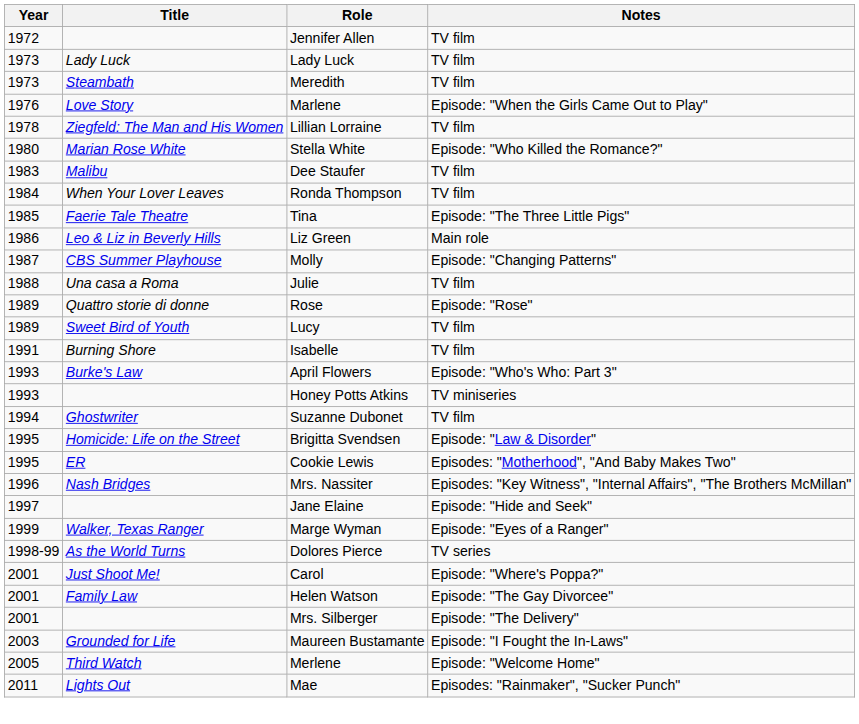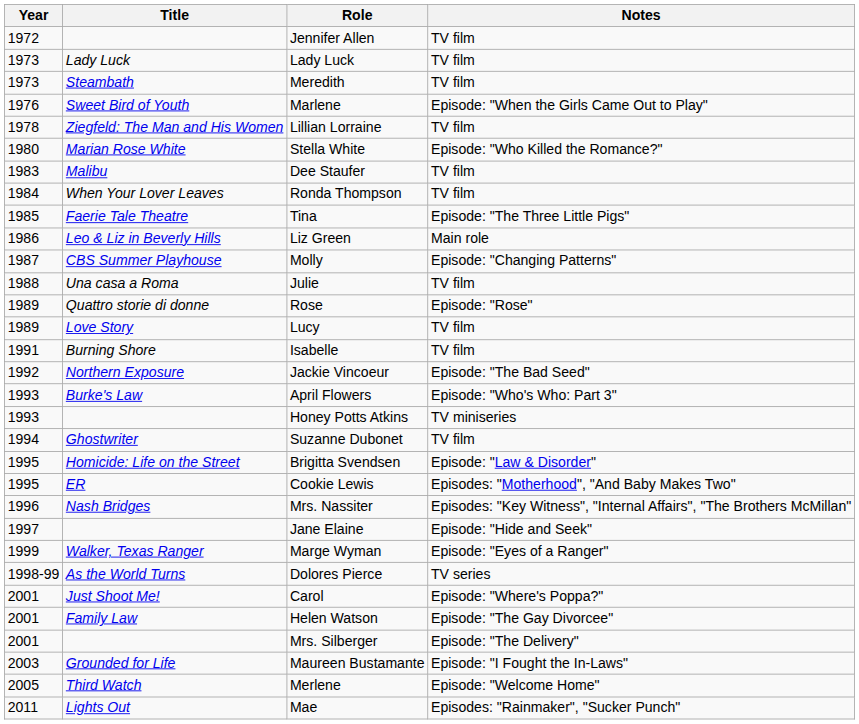 <table class="wikitable sortable">
 <tr>
 <th>Year</th>
 <th>Title</th>
 <th>Role</th>
 <th class="unsortable">Notes</th>
 </tr>
 <tr>
 <td>1972</td>
 <td><em></em></td>
 <td>Jennifer Allen</td>
 <td>TV film</td>
 </tr>
 <tr>
 <td>1973</td>
 <td><em>Lady Luck</em></td>
 <td>Lady Luck</td>
 <td>TV film</td>
 </tr>
 <tr>
 <td>1973</td>
 <td><em><a href='#'>Steambath</a></em></td>
 <td>Meredith</td>
 <td>TV film</td>
 </tr>
 <tr>
 <td>1976</td>
-<td><em><a href='#'>Love Story</a></em></td>
+<td><em><a href='#'>Sweet Bird of Youth</a></em></td>
 <td>Marlene</td>
 <td>Episode: "When the Girls Came Out to Play"</td>
 </tr>
 <tr>
 <td>1978</td>
 <td><em><a href='#'>Ziegfeld: The Man and His Women</a></em></td>
 <td>Lillian Lorraine</td>
 <td>TV film</td>
 </tr>
 <tr>
 <td>1980</td>
 <td><em><a href='#'>Marian Rose White</a></em></td>
 <td>Stella White</td>
 <td>Episode: "Who Killed the Romance?"</td>
 </tr>
 <tr>
 <td>1983</td>
 <td><em><a href='#'>Malibu</a></em></td>
 <td>Dee Staufer</td>
 <td>TV film</td>
 </tr>
 <tr>
 <td>1984</td>
 <td><em>When Your Lover Leaves</em></td>
 <td>Ronda Thompson</td>
 <td>TV film</td>
 </tr>
 <tr>
 <td>1985</td>
 <td><em><a href='#'>Faerie Tale Theatre</a></em></td>
 <td>Tina</td>
 <td>Episode: "The Three Little Pigs"</td>
 </tr>
 <tr>
 <td>1986</td>
 <td><em><a href='#'>Leo & Liz in Beverly Hills</a></em></td>
 <td>Liz Green</td>
 <td>Main role</td>
 </tr>
 <tr>
 <td>1987</td>
 <td><em><a href='#'>CBS Summer Playhouse</a></em></td>
 <td>Molly</td>
 <td>Episode: "Changing Patterns"</td>
 </tr>
 <tr>
 <td>1988</td>
 <td><em>Una casa a Roma</em></td>
 <td>Julie</td>
 <td>TV film</td>
 </tr>
 <tr>
 <td>1989</td>
 <td><em>Quattro storie di donne</em></td>
 <td>Rose</td>
 <td>Episode: "Rose"</td>
 </tr>
 <tr>
 <td>1989</td>
-<td><em><a href='#'>Sweet Bird of Youth</a></em></td>
+<td><em><a href='#'>Love Story</a></em></td>
 <td>Lucy</td>
 <td>TV film</td>
 </tr>
 <tr>
 <td>1991</td>
 <td><em>Burning Shore</em></td>
 <td>Isabelle</td>
 <td>TV film</td>
+</tr>
+<tr>
+<td>1992</td>
+<td><em><a href='#'>Northern Exposure</a></em></td>
+<td>Jackie Vincoeur</td>
+<td>Episode: "The Bad Seed"</td>
 </tr>
 <tr>
 <td>1993</td>
 <td><em><a href='#'>Burke's Law</a></em></td>
 <td>April Flowers</td>
 <td>Episode: "Who's Who: Part 3"</td>
 </tr>
 <tr>
 <td>1993</td>
 <td><em></em></td>
 <td>Honey Potts Atkins</td>
 <td>TV miniseries</td>
 </tr>
 <tr>
 <td>1994</td>
 <td><em><a href='#'>Ghostwriter</a></em></td>
 <td>Suzanne Dubonet</td>
 <td>TV film</td>
 </tr>
 <tr>
 <td>1995</td>
 <td><em><a href='#'>Homicide: Life on the Street</a></em></td>
 <td>Brigitta Svendsen</td>
 <td>Episode: "<a href='#'>Law & Disorder</a>"</td>
 </tr>
 <tr>
 <td>1995</td>
 <td><em><a href='#'>ER</a></em></td>
 <td>Cookie Lewis</td>
 <td>Episodes: "<a href='#'>Motherhood</a>", "And Baby Makes Two"</td>
 </tr>
 <tr>
 <td>1996</td>
 <td><em><a href='#'>Nash Bridges</a></em></td>
 <td>Mrs. Nassiter</td>
 <td>Episodes: "Key Witness", "Internal Affairs", "The Brothers McMillan"</td>
 </tr>
 <tr>
 <td>1997</td>
 <td><em></em></td>
 <td>Jane Elaine</td>
 <td>Episode: "Hide and Seek"</td>
 </tr>
 <tr>
 <td>1999</td>
 <td><em><a href='#'>Walker, Texas Ranger</a></em></td>
 <td>Marge Wyman</td>
 <td>Episode: "Eyes of a Ranger"</td>
 </tr>
 <tr>
 <td>1998-99</td>
 <td><em><a href='#'>As the World Turns</a></em></td>
 <td>Dolores Pierce</td>
 <td>TV series</td>
 </tr>
 <tr>
 <td>2001</td>
 <td><em><a href='#'>Just Shoot Me!</a></em></td>
 <td>Carol</td>
 <td>Episode: "Where's Poppa?"</td>
 </tr>
 <tr>
 <td>2001</td>
 <td><em><a href='#'>Family Law</a></em></td>
 <td>Helen Watson</td>
 <td>Episode: "The Gay Divorcee"</td>
 </tr>
 <tr>
 <td>2001</td>
 <td><em></em></td>
 <td>Mrs. Silberger</td>
 <td>Episode: "The Delivery"</td>
 </tr>
 <tr>
 <td>2003</td>
 <td><em><a href='#'>Grounded for Life</a></em></td>
 <td>Maureen Bustamante</td>
 <td>Episode: "I Fought the In-Laws"</td>
 </tr>
 <tr>
 <td>2005</td>
 <td><em><a href='#'>Third Watch</a></em></td>
 <td>Merlene</td>
 <td>Episode: "Welcome Home"</td>
 </tr>
 <tr>
 <td>2011</td>
 <td><em><a href='#'>Lights Out</a></em></td>
 <td>Mae</td>
 <td>Episodes: "Rainmaker", "Sucker Punch"</td>
 </tr>
 </table>
